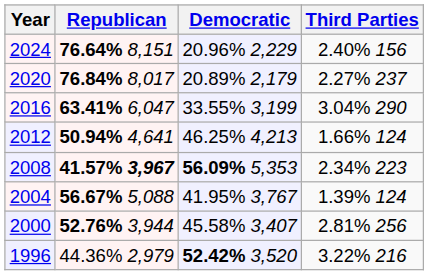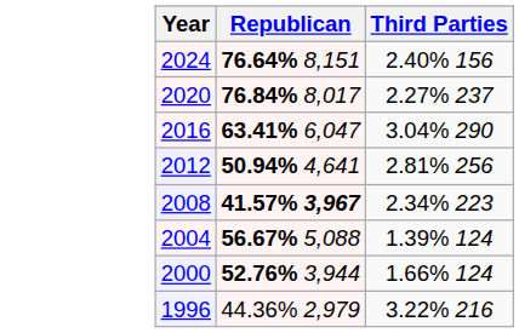 <table class="wikitable" style="float:right; font-size:95%;">
 <tr bgcolor=lightgrey>
 <th>Year</th>
 <th><a href='#'>Republican</a></th>
-<th><a href='#'>Democratic</a></th>
 <th><a href='#'>Third Parties</a></th>
 </tr>
 <tr>
 <td align="center" bgcolor="#fff3f3"><a href='#'>2024</a></td>
 <td align="center" bgcolor="#fff3f3"><strong>76.64%</strong> <em>8,151</em></td>
-<td align="center" bgcolor="#f0f0ff">20.96% <em>2,229</em></td>
 <td align="center">2.40% <em>156</em></td>
 </tr>
 <tr>
 <td align="center" bgcolor="#fff3f3"><a href='#'>2020</a></td>
 <td align="center" bgcolor="#fff3f3"><strong>76.84%</strong> <em>8,017</em></td>
-<td align="center" bgcolor="#f0f0ff">20.89% <em>2,179</em></td>
 <td align="center">2.27% <em>237</em></td>
 </tr>
 <tr>
 <td align="center" bgcolor="#fff3f3"><a href='#'>2016</a></td>
 <td align="center" bgcolor="#fff3f3"><strong>63.41%</strong> <em>6,047</em></td>
-<td align="center" bgcolor="#f0f0ff">33.55% <em>3,199</em></td>
 <td align="center">3.04% <em>290</em></td>
 </tr>
 <tr>
 <td align="center" bgcolor="#f0f0ff"><a href='#'>2012</a></td>
 <td align="center" bgcolor="#fff3f3"><strong>50.94%</strong> <em>4,641</em></td>
-<td align="center" bgcolor="#f0f0ff">46.25% <em>4,213</em></td>
-<td align="center">1.66% <em>124</em></td>
+<td align="center">2.81% <em>256</em></td>
 </tr>
 <tr>
 <td align="center" bgcolor="#f0f0ff"><a href='#'>2008</a></td>
 <td align="center" bgcolor="#fff3f3"><strong>41.57% <em>3,967</em></strong></td>
-<td align="center" bgcolor="#f0f0ff"><strong>56.09%</strong> <em>5,353</em></td>
 <td align="center">2.34% <em>223</em></td>
 </tr>
 <tr>
 <td align="center" bgcolor="#fff3f3"><a href='#'>2004</a></td>
 <td align="center" bgcolor="#fff3f3"><strong>56.67%</strong> <em>5,088</em></td>
-<td align="center" bgcolor="#f0f0ff">41.95% <em>3,767</em></td>
 <td align="center">1.39% <em>124</em></td>
 </tr>
 <tr>
 <td align="center" bgcolor="#f0f0ff"><a href='#'>2000</a></td>
 <td align="center" bgcolor="#fff3f3"><strong>52.76%</strong> <em>3,944</em></td>
-<td align="center" bgcolor="#f0f0ff">45.58% <em>3,407</em></td>
-<td align="center">2.81% <em>256</em></td>
+<td align="center">1.66% <em>124</em></td>
 </tr>
 <tr>
 <td align="center" bgcolor="#f0f0ff"><a href='#'>1996</a></td>
 <td align="center" bgcolor="#fff3f3">44.36% <em>2,979</em></td>
-<td align="center" bgcolor="#f0f0ff"><strong>52.42%</strong> <em>3,520</em></td>
 <td align="center">3.22% <em>216</em></td>
 </tr>
 </table>
